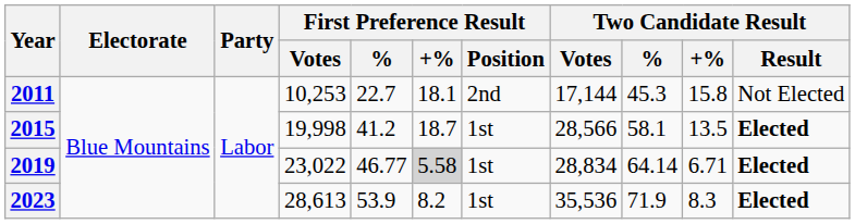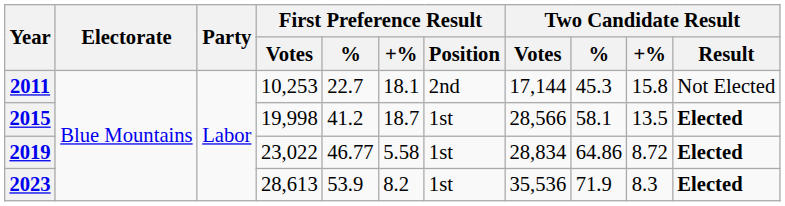 <table class="wikitable">
 <tr>
 <th rowspan="2">Year</th>
 <th rowspan="2">Electorate</th>
 <th rowspan="2">Party</th>
 <th colspan="4">First Preference Result</th>
 <th colspan="4">Two Candidate Result</th>
 </tr>
 <tr>
 <th>Votes</th>
 <th>%</th>
 <th>+%</th>
 <th>Position</th>
 <th>Votes</th>
 <th>%</th>
 <th>+%</th>
 <th>Result</th>
 </tr>
 <tr>
 <th><a href='#'>2011</a></th>
 <td rowspan="4"><a href='#'>Blue Mountains</a></td>
 <td rowspan="4"><a href='#'>Labor</a></td>
 <td>10,253</td>
 <td>22.7</td>
 <td>18.1</td>
 <td>2nd</td>
 <td>17,144</td>
 <td>45.3</td>
 <td>15.8</td>
 <td>Not Elected</td>
 </tr>
 <tr>
 <th><a href='#'>2015</a></th>
 <td>19,998</td>
 <td>41.2</td>
 <td>18.7</td>
 <td>1st</td>
 <td>28,566</td>
 <td>58.1</td>
 <td>13.5</td>
 <td><strong>Elected</strong></td>
 </tr>
 <tr>
 <th><a href='#'>2019</a></th>
 <td>23,022</td>
 <td>46.77</td>
-<td style="background: lightgrey;">5.58</td>
+<td>5.58</td>
 <td>1st</td>
 <td>28,834</td>
-<td>64.14</td>
-<td>6.71</td>
+<td>64.86</td>
+<td>8.72</td>
 <td><strong>Elected</strong></td>
 </tr>
 <tr>
 <th><a href='#'>2023</a></th>
 <td>28,613</td>
 <td>53.9</td>
 <td>8.2</td>
 <td>1st</td>
 <td>35,536</td>
 <td>71.9</td>
 <td>8.3</td>
 <td><strong>Elected</strong></td>
 </tr>
 </table>
